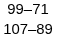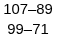 <table style="text-align:center">
 <tr>
 <th width=200></th>
 <th width=100></th>
 <th width=200></th>
 </tr>
 <tr>
 <td align=right><strong></strong></td>
-<td align=center>99–71</td>
+<td align=center>107–89</td>
 <td align=left></td>
 </tr>
 <tr>
 <td align=right><strong></strong></td>
-<td align=center>107–89</td>
+<td align=center>99–71</td>
 <td align=left></td>
 </tr>
 </table>
